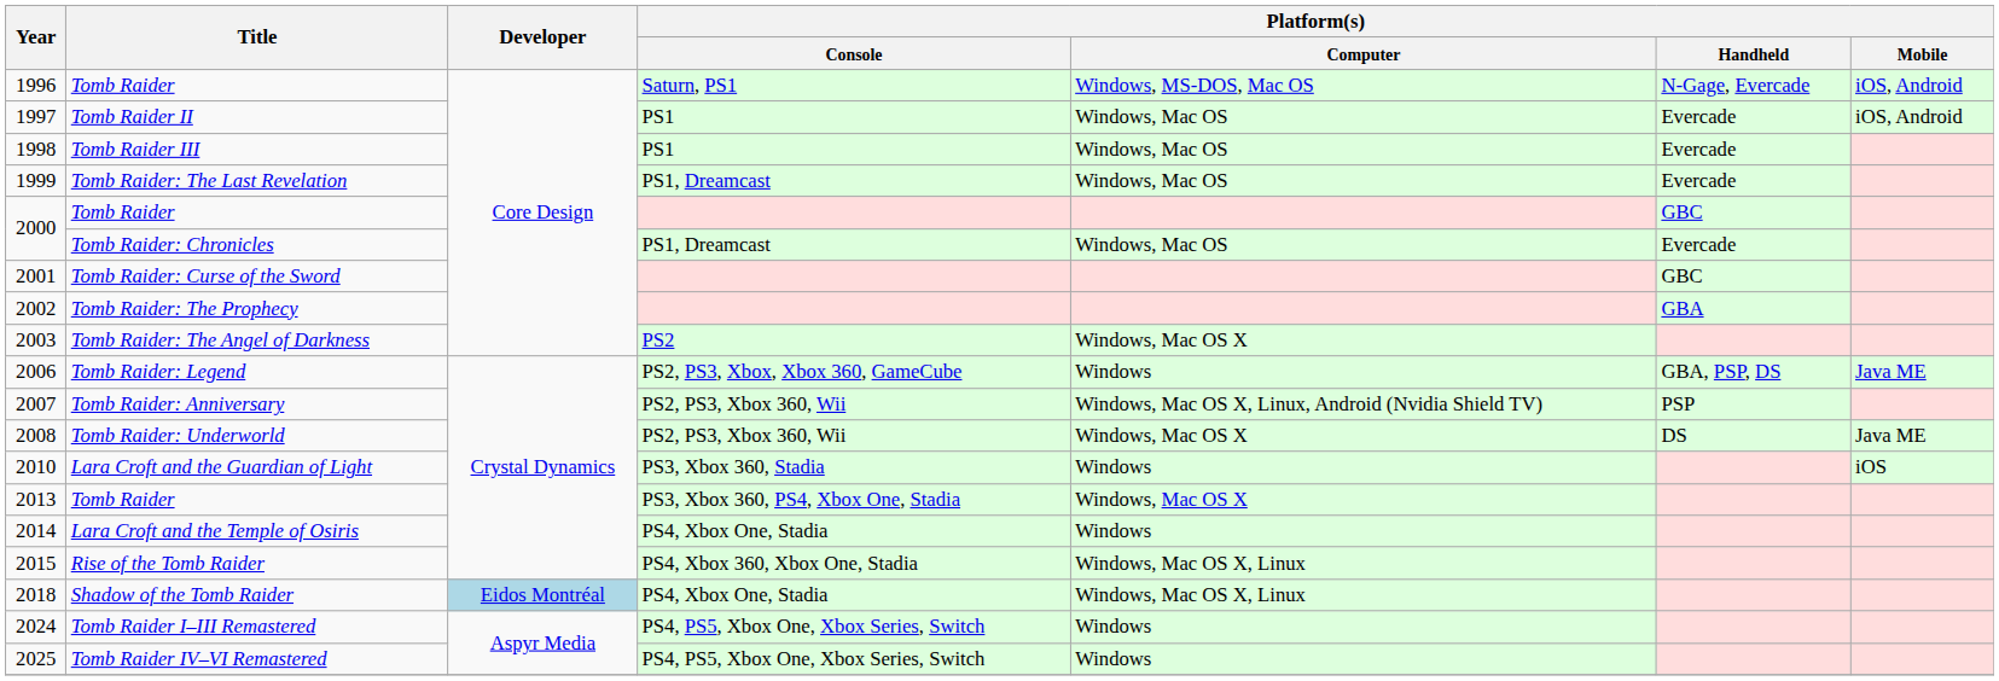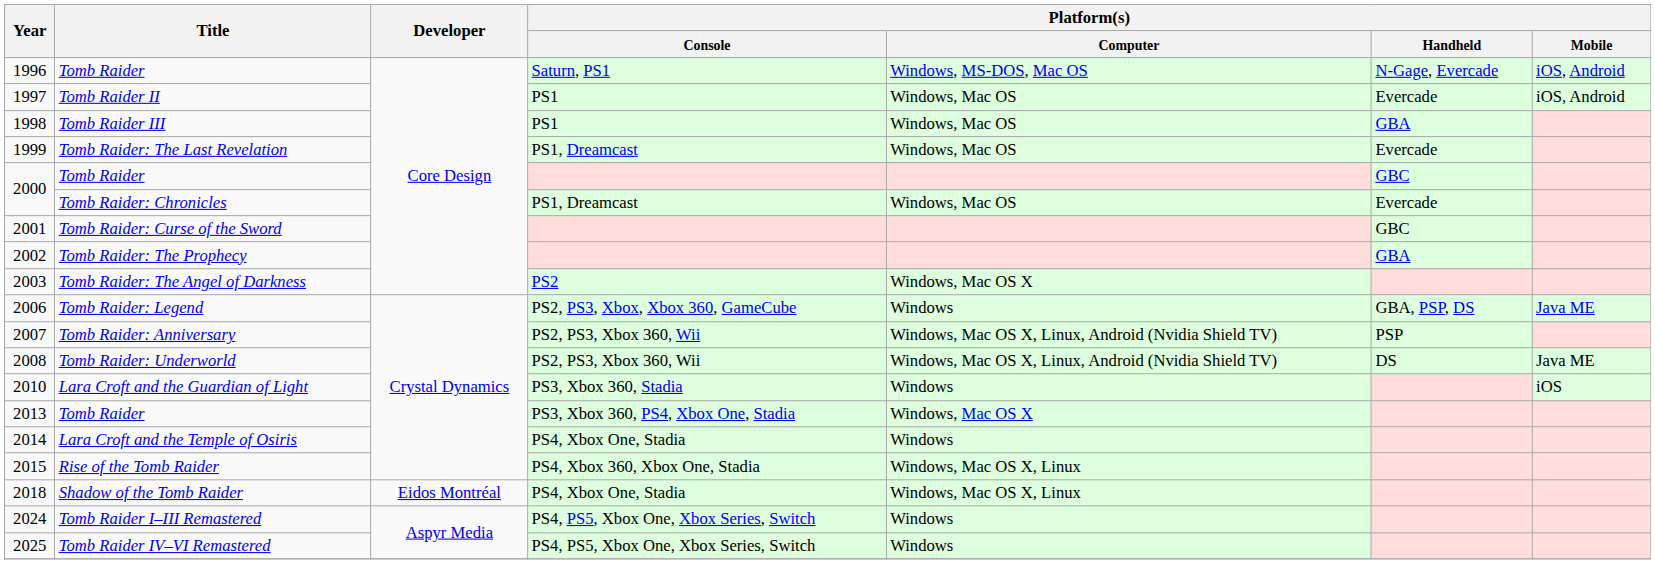 <table class="wikitable sortable" style="width: 100%;">
 <tr>
 <th rowspan="2">Year</th>
 <th rowspan="2">Title</th>
 <th rowspan="2">Developer</th>
 <th colspan="4">Platform(s)</th>
 </tr>
 <tr style="text-align: center;">
 <th class="unsortable"><small><strong>Console</strong></small></th>
 <th class="unsortable"><small><strong>Computer</strong></small></th>
 <th class="unsortable"><small><strong>Handheld</strong></small></th>
 <th class="unsortable"><small><strong>Mobile</strong></small></th>
 </tr>
 <tr>
 <td style="text-align:center;">1996</td>
 <td><em><a href='#'>Tomb Raider</a></em></td>
 <td rowspan="9" style="text-align:center;"><a href='#'>Core Design</a></td>
 <td style="background:#dfd;"><a href='#'>Saturn</a>, <a href='#'>PS1</a></td>
 <td style="background:#dfd;"><a href='#'>Windows</a>, <a href='#'>MS-DOS</a>, <a href='#'>Mac OS</a></td>
 <td style="background:#dfd;"><a href='#'>N-Gage</a>, <a href='#'>Evercade</a></td>
 <td style="background:#dfd;"><a href='#'>iOS</a>, <a href='#'>Android</a></td>
 </tr>
 <tr>
 <td style="text-align:center;">1997</td>
 <td><em><a href='#'>Tomb Raider II</a></em></td>
 <td style="background:#dfd;">PS1</td>
 <td style="background:#dfd;">Windows, Mac OS</td>
 <td style="background:#dfd;">Evercade</td>
 <td style="background:#dfd;">iOS, Android</td>
 </tr>
 <tr>
 <td style="text-align:center;">1998</td>
 <td><em><a href='#'>Tomb Raider III</a></em></td>
 <td style="background:#dfd;">PS1</td>
 <td style="background:#dfd;">Windows, Mac OS</td>
-<td style="background:#dfd;">Evercade</td>
+<td style="background:#dfd;"><a href='#'>GBA</a></td>
 <td style="background:#fdd;"></td>
 </tr>
 <tr>
 <td style="text-align:center;">1999</td>
 <td><em><a href='#'>Tomb Raider: The Last Revelation</a></em></td>
 <td style="background:#dfd;">PS1, <a href='#'>Dreamcast</a></td>
 <td style="background:#dfd;">Windows, Mac OS</td>
 <td style="background:#dfd;">Evercade</td>
 <td style="background:#fdd;"></td>
 </tr>
 <tr>
 <td style="text-align:center;" rowspan="2">2000</td>
 <td><em><a href='#'>Tomb Raider</a></em></td>
 <td style="background:#fdd;"></td>
 <td style="background:#fdd;"></td>
 <td style="background:#dfd;"><a href='#'>GBC</a></td>
 <td style="background:#fdd;"></td>
 </tr>
 <tr>
 <td><em><a href='#'>Tomb Raider: Chronicles</a></em></td>
 <td style="background:#dfd;">PS1, Dreamcast</td>
 <td style="background:#dfd;">Windows, Mac OS</td>
 <td style="background:#dfd;">Evercade</td>
 <td style="background:#fdd;"></td>
 </tr>
 <tr>
 <td style="text-align:center;">2001</td>
 <td><em><a href='#'>Tomb Raider: Curse of the Sword</a></em></td>
 <td style="background:#fdd;"></td>
 <td style="background:#fdd;"></td>
 <td style="background:#dfd;">GBC</td>
 <td style="background:#fdd;"></td>
 </tr>
 <tr>
 <td style="text-align:center;">2002</td>
 <td><em><a href='#'>Tomb Raider: The Prophecy</a></em></td>
 <td style="background:#fdd;"></td>
 <td style="background:#fdd;"></td>
 <td style="background:#dfd;"><a href='#'>GBA</a></td>
 <td style="background:#fdd;"></td>
 </tr>
 <tr>
 <td style="text-align:center;">2003</td>
 <td><em><a href='#'>Tomb Raider: The Angel of Darkness</a></em></td>
 <td style="background:#dfd;"><a href='#'>PS2</a></td>
 <td style="background:#dfd;">Windows, Mac OS X</td>
 <td style="background:#fdd;"></td>
 <td style="background:#fdd;"></td>
 </tr>
 <tr>
 <td style="text-align:center;">2006</td>
 <td><em><a href='#'>Tomb Raider: Legend</a></em></td>
 <td rowspan="7" style="text-align:center;"><a href='#'>Crystal Dynamics</a></td>
 <td style="background:#dfd;">PS2, <a href='#'>PS3</a>, <a href='#'>Xbox</a>, <a href='#'>Xbox 360</a>, <a href='#'>GameCube</a></td>
 <td style="background:#dfd;">Windows</td>
 <td style="background:#dfd;">GBA, <a href='#'>PSP</a>, <a href='#'>DS</a></td>
 <td style="background:#dfd;"><a href='#'>Java ME</a></td>
 </tr>
 <tr>
 <td style="text-align:center;">2007</td>
 <td><em><a href='#'>Tomb Raider: Anniversary</a></em></td>
 <td style="background:#dfd;">PS2, PS3, Xbox 360, <a href='#'>Wii</a></td>
 <td style="background:#dfd;">Windows, Mac OS X, Linux, Android (Nvidia Shield TV)</td>
 <td style="background:#dfd;">PSP</td>
 <td style="background:#fdd;"></td>
 </tr>
 <tr>
 <td style="text-align:center;">2008</td>
 <td><em><a href='#'>Tomb Raider: Underworld</a></em></td>
 <td style="background:#dfd;">PS2, PS3, Xbox 360, Wii</td>
-<td style="background:#dfd;">Windows, Mac OS X</td>
+<td style="background:#dfd;">Windows, Mac OS X, Linux, Android (Nvidia Shield TV)</td>
 <td style="background:#dfd;">DS</td>
 <td style="background:#dfd;">Java ME</td>
 </tr>
 <tr>
 <td style="text-align:center;">2010</td>
 <td><em><a href='#'>Lara Croft and the Guardian of Light</a></em></td>
 <td style="background:#dfd;">PS3, Xbox 360, <a href='#'>Stadia</a></td>
 <td style="background:#dfd;">Windows</td>
 <td style="background:#fdd;"></td>
 <td style="background:#dfd;">iOS</td>
 </tr>
 <tr>
 <td style="text-align:center;">2013</td>
 <td><em><a href='#'>Tomb Raider</a></em></td>
 <td style="background:#dfd;">PS3, Xbox 360, <a href='#'>PS4</a>, <a href='#'>Xbox One</a>, <a href='#'>Stadia</a></td>
 <td style="background:#dfd;">Windows, <a href='#'>Mac OS X</a></td>
 <td style="background:#fdd;"></td>
 <td style="background:#fdd;"></td>
 </tr>
 <tr>
 <td style="text-align:center;">2014</td>
 <td><em><a href='#'>Lara Croft and the Temple of Osiris</a></em></td>
 <td style="background:#dfd;">PS4, Xbox One, Stadia</td>
 <td style="background:#dfd;">Windows</td>
 <td style="background:#fdd;"></td>
 <td style="background:#fdd;"></td>
 </tr>
 <tr>
 <td style="text-align:center;">2015</td>
 <td><em><a href='#'>Rise of the Tomb Raider</a></em></td>
 <td style="background:#dfd;">PS4, Xbox 360, Xbox One, Stadia</td>
 <td style="background:#dfd;">Windows, Mac OS X, Linux</td>
 <td style="background:#fdd;"></td>
 <td style="background:#fdd;"></td>
 </tr>
 <tr>
 <td style="text-align:center;">2018</td>
 <td><em><a href='#'>Shadow of the Tomb Raider</a></em></td>
-<td rowspan="1" style="background: lightblue; text-align:center;"><a href='#'>Eidos Montréal</a></td>
+<td rowspan="1" style="text-align:center;"><a href='#'>Eidos Montréal</a></td>
 <td style="background:#dfd;">PS4, Xbox One, Stadia</td>
 <td style="background:#dfd;">Windows, Mac OS X, Linux</td>
 <td style="background:#fdd;"></td>
 <td style="background:#fdd;"></td>
 </tr>
 <tr>
 <td style="text-align:center;">2024</td>
 <td><em><a href='#'>Tomb Raider I–III Remastered</a></em></td>
 <td rowspan="2" style="text-align:center;"><a href='#'>Aspyr Media</a></td>
 <td style="background:#dfd;">PS4, <a href='#'>PS5</a>, Xbox One, <a href='#'>Xbox Series</a>, <a href='#'>Switch</a></td>
 <td style="background:#dfd;">Windows</td>
 <td style="background:#fdd;"></td>
 <td style="background:#fdd;"></td>
 </tr>
 <tr>
 <td style="text-align:center;">2025</td>
 <td><em><a href='#'>Tomb Raider IV–VI Remastered</a></em></td>
 <td style="background:#dfd;">PS4, PS5, Xbox One, Xbox Series, Switch</td>
 <td style="background:#dfd;">Windows</td>
 <td style="background:#fdd;"></td>
 <td style="background:#fdd;"></td>
 </tr>
 <tr>
 </tr>
 </table>
